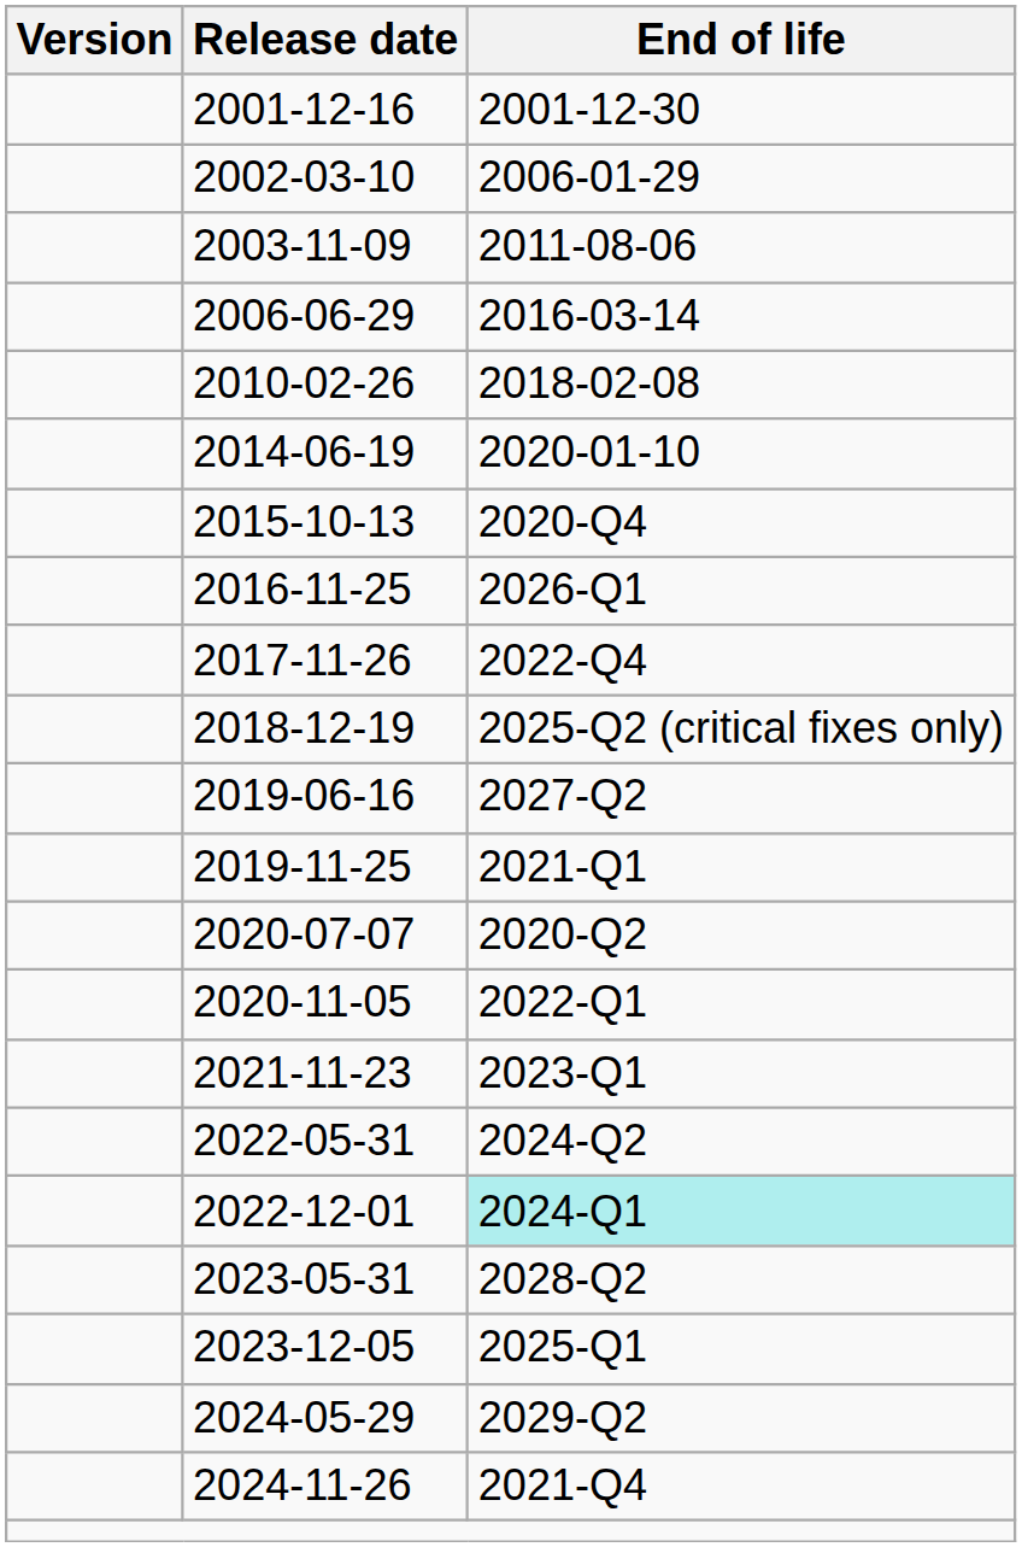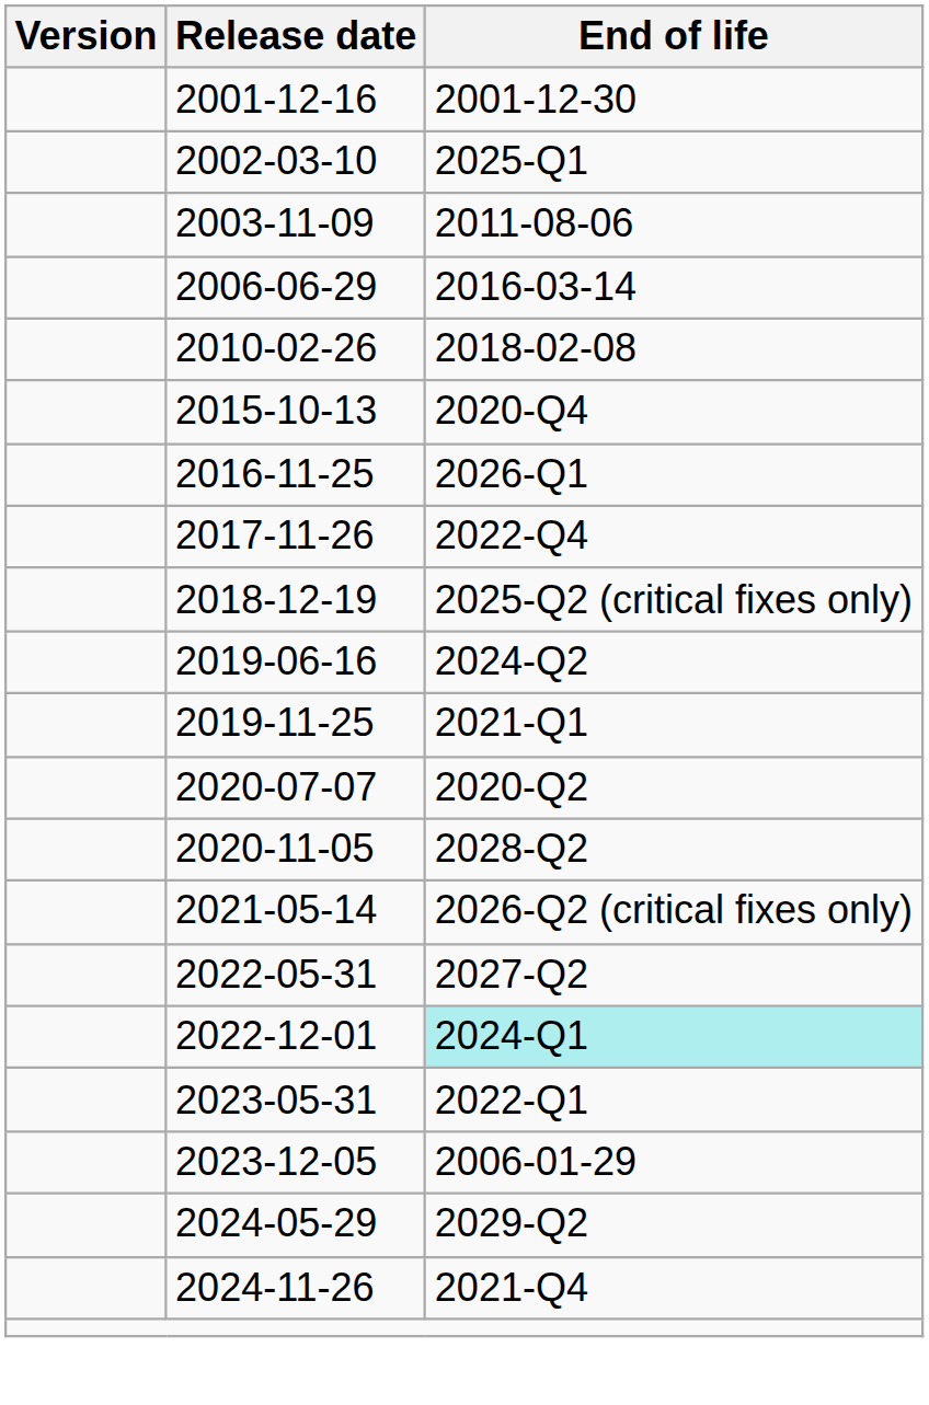 <table class="wikitable">
 <tr>
 <th>Version</th>
 <th>Release date</th>
 <th>End of life</th>
 </tr>
 <tr>
 <td></td>
 <td>2001-12-16</td>
 <td>2001-12-30</td>
 </tr>
 <tr>
 <td></td>
 <td>2002-03-10</td>
-<td>2006-01-29</td>
+<td>2025-Q1</td>
 </tr>
 <tr>
 <td></td>
 <td>2003-11-09</td>
 <td>2011-08-06</td>
 </tr>
 <tr>
 <td></td>
 <td>2006-06-29</td>
 <td>2016-03-14</td>
 </tr>
 <tr>
 <td></td>
 <td>2010-02-26</td>
 <td>2018-02-08</td>
-</tr>
-<tr>
-<td></td>
-<td>2014-06-19</td>
-<td>2020-01-10</td>
 </tr>
 <tr>
 <td></td>
 <td>2015-10-13</td>
 <td>2020-Q4</td>
 </tr>
 <tr>
 <td></td>
 <td>2016-11-25</td>
 <td>2026-Q1</td>
 </tr>
 <tr>
 <td></td>
 <td>2017-11-26</td>
 <td>2022-Q4</td>
 </tr>
 <tr>
 <td></td>
 <td>2018-12-19</td>
 <td>2025-Q2 (critical fixes only)</td>
 </tr>
 <tr>
 <td></td>
 <td>2019-06-16</td>
-<td>2027-Q2</td>
+<td>2024-Q2</td>
 </tr>
 <tr>
 <td></td>
 <td>2019-11-25</td>
 <td>2021-Q1</td>
 </tr>
 <tr>
 <td></td>
 <td>2020-07-07</td>
 <td>2020-Q2</td>
 </tr>
 <tr>
 <td></td>
 <td>2020-11-05</td>
-<td>2022-Q1</td>
+<td>2028-Q2</td>
 </tr>
 <tr>
 <td></td>
-<td>2021-11-23</td>
-<td>2023-Q1</td>
+<td>2021-05-14</td>
+<td>2026-Q2 (critical fixes only)</td>
 </tr>
 <tr>
 <td></td>
 <td>2022-05-31</td>
-<td>2024-Q2</td>
+<td>2027-Q2</td>
 </tr>
 <tr>
 <td></td>
 <td>2022-12-01</td>
 <td style="background: paleturquoise;">2024-Q1</td>
 </tr>
 <tr>
 <td></td>
 <td>2023-05-31</td>
-<td>2028-Q2</td>
+<td>2022-Q1</td>
 </tr>
 <tr>
 <td></td>
 <td>2023-12-05</td>
-<td>2025-Q1</td>
+<td>2006-01-29</td>
 </tr>
 <tr>
 <td></td>
 <td>2024-05-29</td>
 <td>2029-Q2</td>
 </tr>
 <tr>
 <td></td>
 <td>2024-11-26</td>
 <td>2021-Q4</td>
 </tr>
 <tr>
 <td colspan="3"></td>
 </tr>
 </table>
